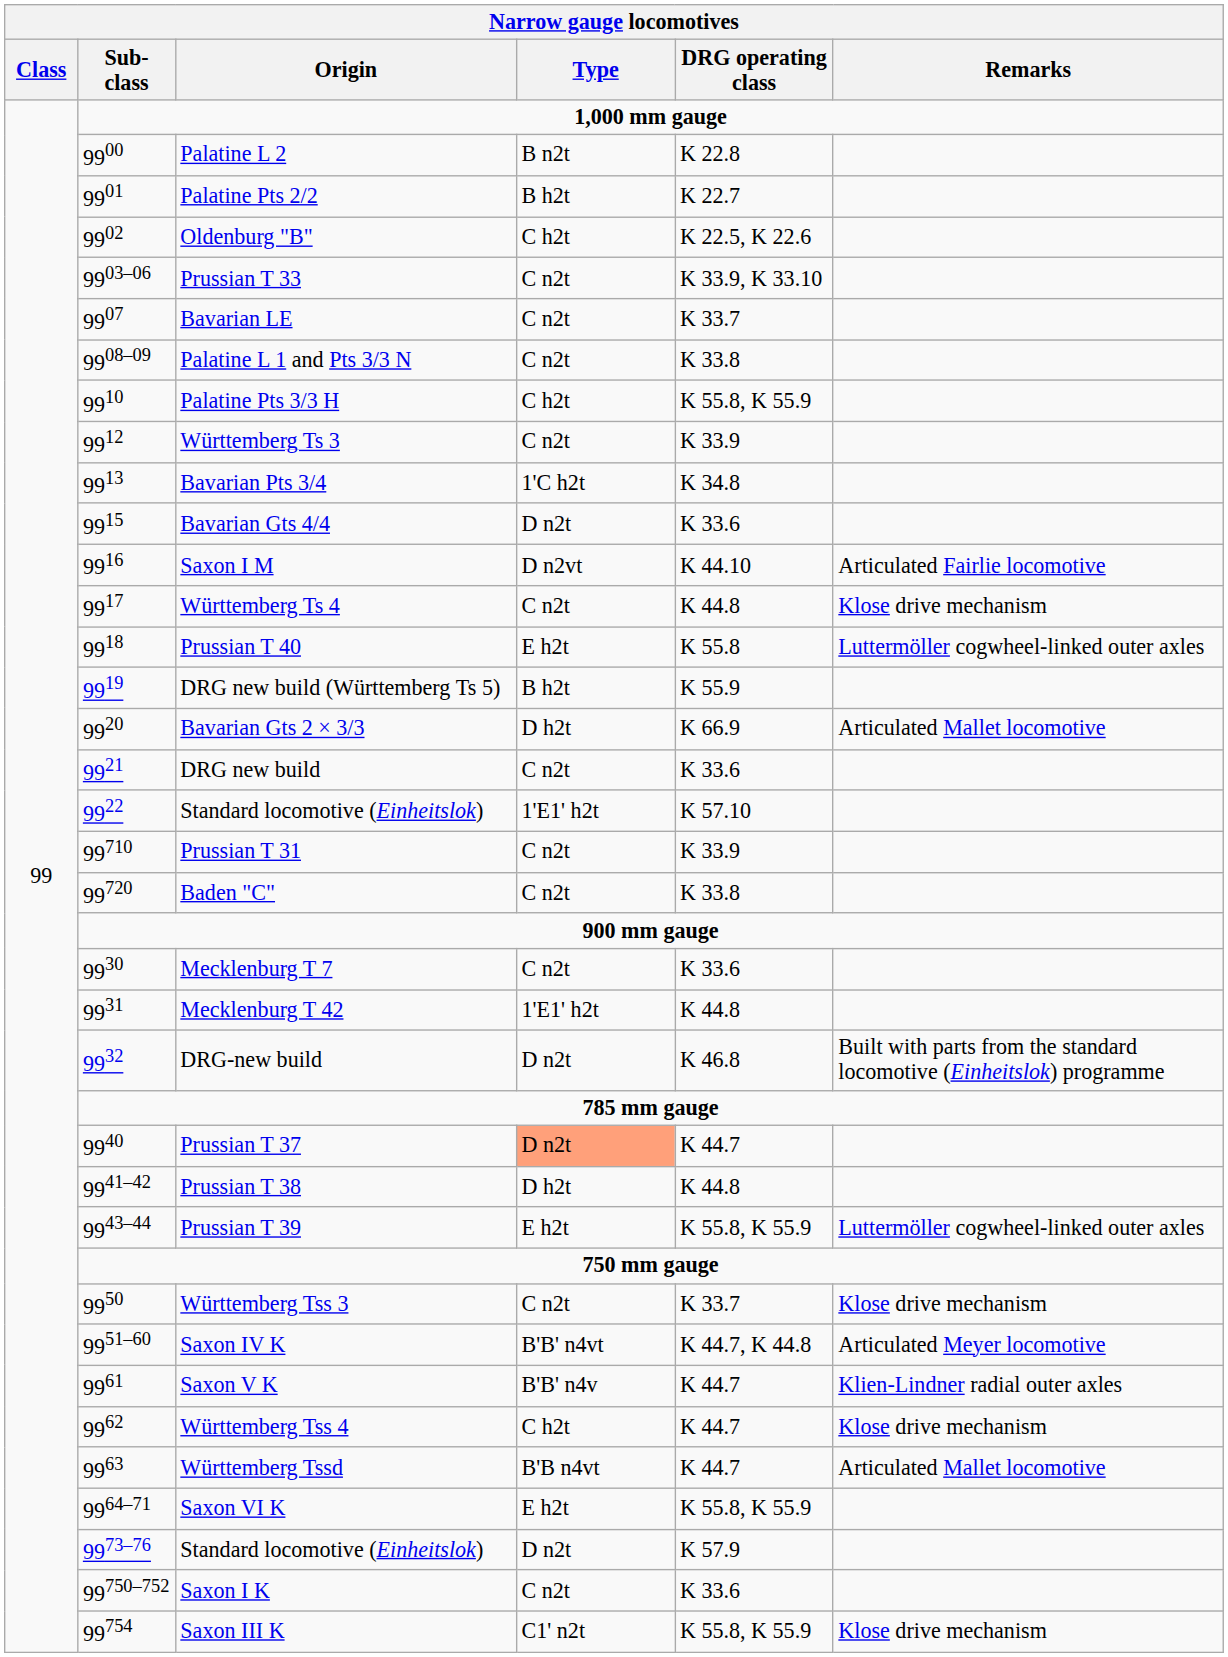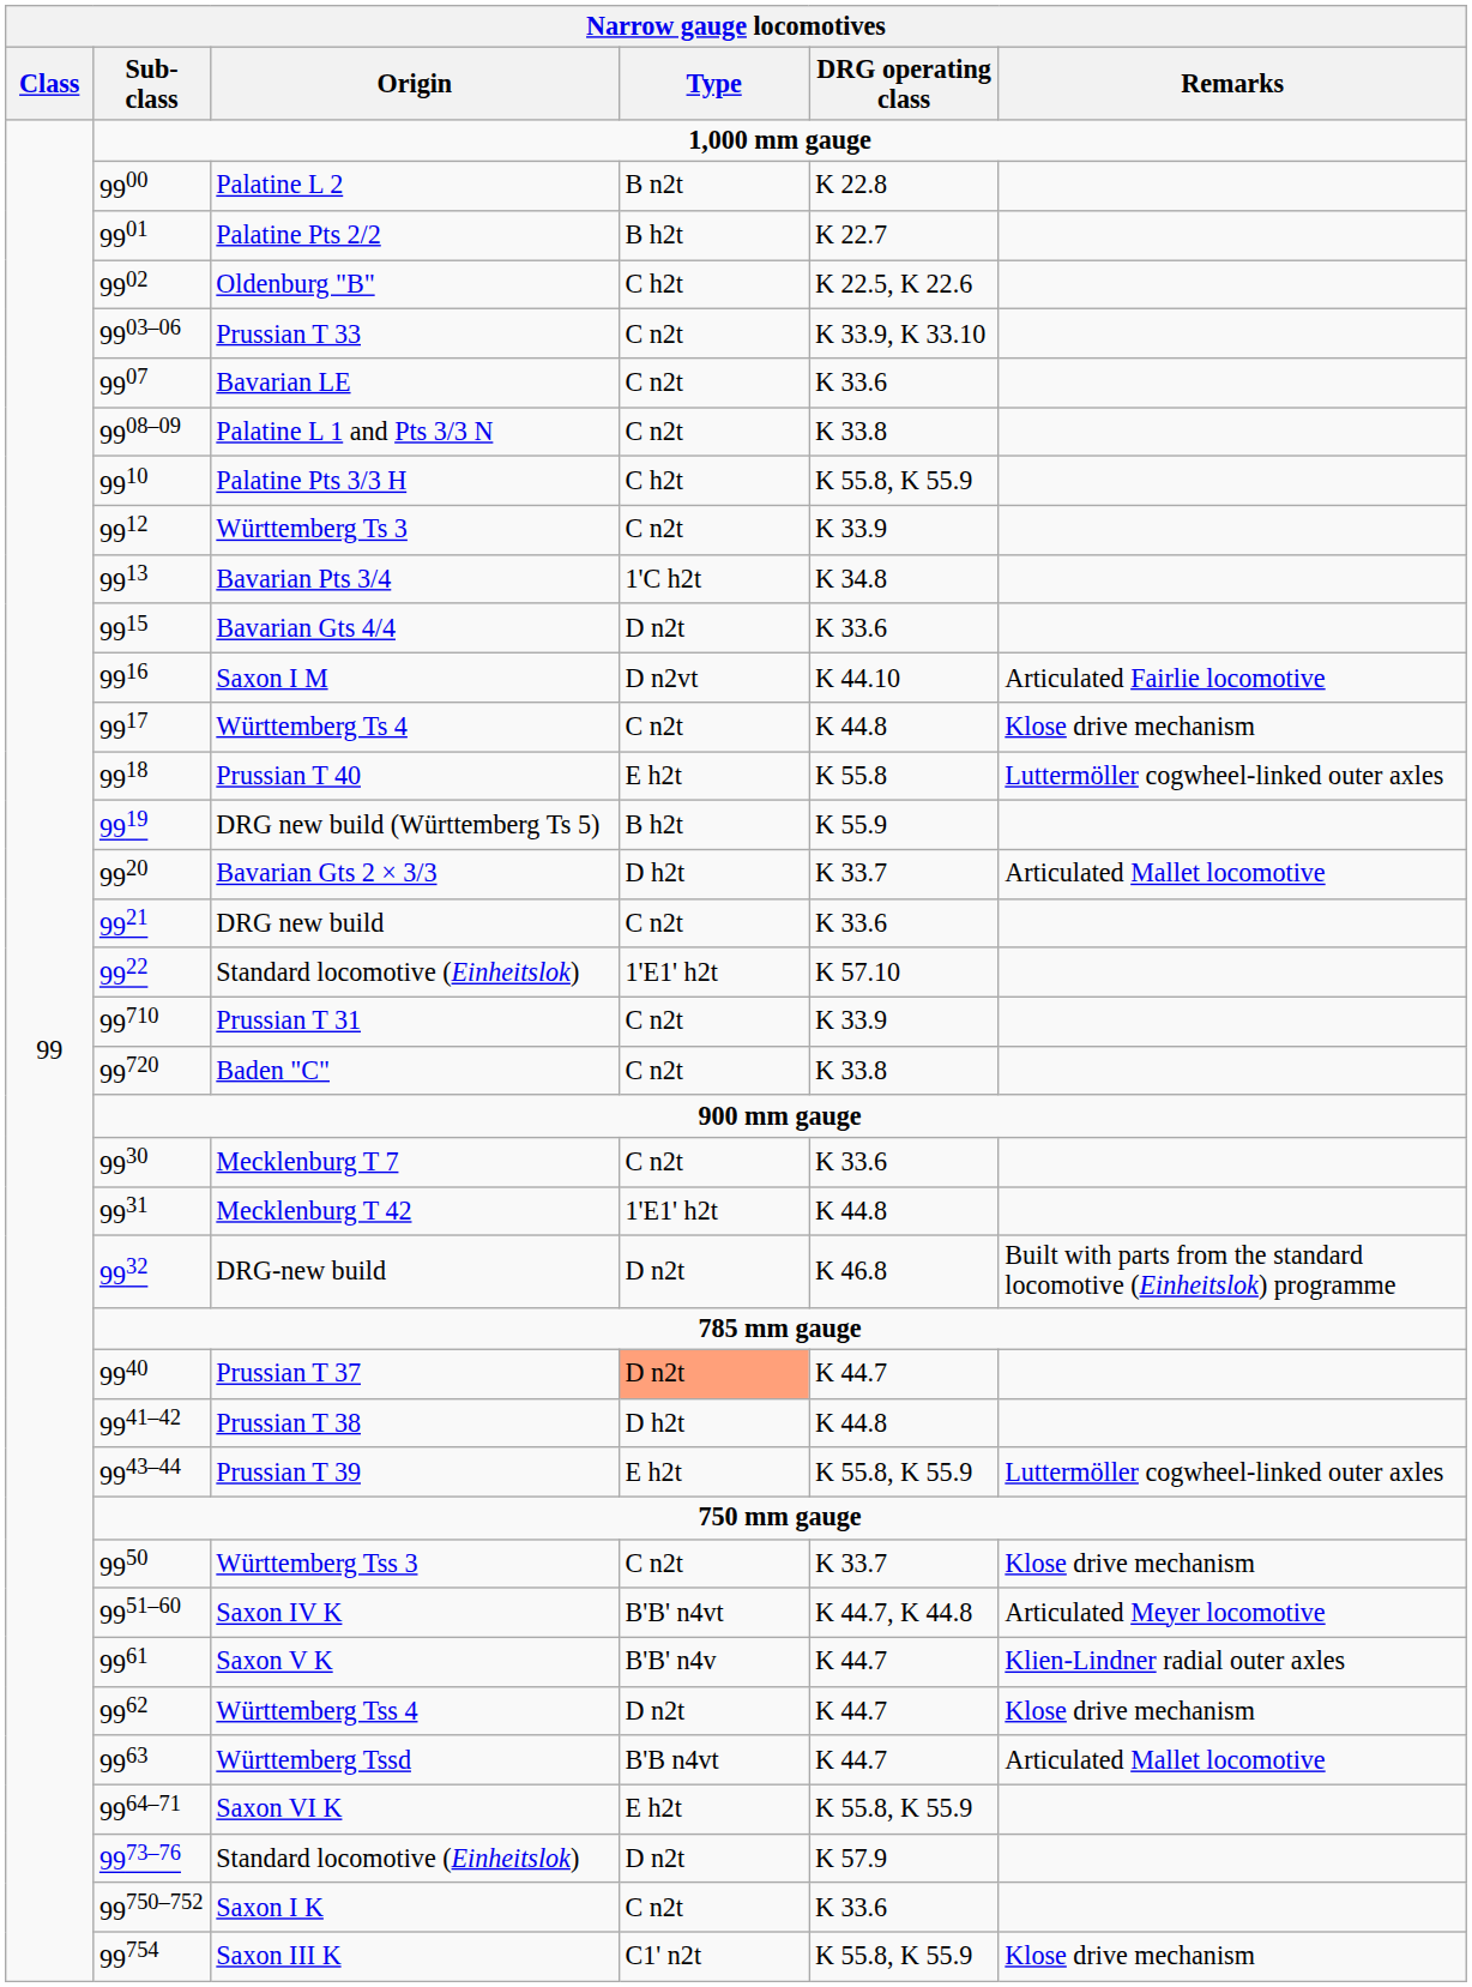 <table class="wikitable" width="100%">
 <tr>
 <th colspan="6"><a href='#'>Narrow gauge</a> locomotives</th>
 </tr>
 <tr>
 <th width="6%"><a href='#'>Class</a></th>
 <th width="8%">Sub-class</th>
 <th width="28%">Origin</th>
 <th width="13%"><a href='#'>Type</a></th>
 <th width="13%">DRG operating class</th>
 <th width="32%">Remarks</th>
 </tr>
 <tr>
 <td rowspan="38" align="center">99</td>
 <td colspan="5" align="center"><strong>1,000 mm gauge</strong></td>
 </tr>
 <tr>
 <td>99<sup>00</sup></td>
 <td><a href='#'>Palatine L 2</a></td>
 <td>B n2t</td>
 <td>K 22.8</td>
 <td></td>
 </tr>
 <tr>
 <td>99<sup>01</sup></td>
 <td><a href='#'>Palatine Pts 2/2</a></td>
 <td>B h2t</td>
 <td>K 22.7</td>
 <td></td>
 </tr>
 <tr>
 <td>99<sup>02</sup></td>
 <td><a href='#'>Oldenburg "B"</a></td>
 <td>C h2t</td>
 <td>K 22.5, K 22.6</td>
 <td></td>
 </tr>
 <tr>
 <td>99<sup>03–06</sup></td>
 <td><a href='#'>Prussian T 33</a></td>
 <td>C n2t</td>
 <td>K 33.9, K 33.10</td>
 <td></td>
 </tr>
 <tr>
 <td>99<sup>07</sup></td>
 <td><a href='#'>Bavarian LE</a></td>
 <td>C n2t</td>
-<td>K 33.7</td>
+<td>K 33.6</td>
 <td></td>
 </tr>
 <tr>
 <td>99<sup>08–09</sup></td>
 <td><a href='#'>Palatine L 1</a> and <a href='#'>Pts 3/3 N</a></td>
 <td>C n2t</td>
 <td>K 33.8</td>
 <td></td>
 </tr>
 <tr>
 <td>99<sup>10</sup></td>
 <td><a href='#'>Palatine Pts 3/3 H</a></td>
 <td>C h2t</td>
 <td>K 55.8, K 55.9</td>
 <td></td>
 </tr>
 <tr>
 <td>99<sup>12</sup></td>
 <td><a href='#'>Württemberg Ts 3</a></td>
 <td>C n2t</td>
 <td>K 33.9</td>
 <td></td>
 </tr>
 <tr>
 <td>99<sup>13</sup></td>
 <td><a href='#'>Bavarian Pts 3/4</a></td>
 <td>1'C h2t</td>
 <td>K 34.8</td>
 <td></td>
 </tr>
 <tr>
 <td>99<sup>15</sup></td>
 <td><a href='#'>Bavarian Gts 4/4</a></td>
 <td>D n2t</td>
 <td>K 33.6</td>
 <td></td>
 </tr>
 <tr>
 <td>99<sup>16</sup></td>
 <td><a href='#'>Saxon I M</a></td>
 <td>D n2vt</td>
 <td>K 44.10</td>
 <td>Articulated <a href='#'>Fairlie locomotive</a></td>
 </tr>
 <tr>
 <td>99<sup>17</sup></td>
 <td><a href='#'>Württemberg Ts 4</a></td>
 <td>C n2t</td>
 <td>K 44.8</td>
 <td><a href='#'>Klose</a> drive mechanism</td>
 </tr>
 <tr>
 <td>99<sup>18</sup></td>
 <td><a href='#'>Prussian T 40</a></td>
 <td>E h2t</td>
 <td>K 55.8</td>
 <td><a href='#'>Luttermöller</a> cogwheel-linked outer axles</td>
 </tr>
 <tr>
 <td><a href='#'>99<sup>19</sup></a></td>
 <td>DRG new build (Württemberg Ts 5)</td>
 <td>B h2t</td>
 <td>K 55.9</td>
 <td></td>
 </tr>
 <tr>
 <td>99<sup>20</sup></td>
 <td><a href='#'>Bavarian Gts 2 × 3/3</a></td>
 <td>D h2t</td>
-<td>K 66.9</td>
+<td>K 33.7</td>
 <td>Articulated <a href='#'>Mallet locomotive</a></td>
 </tr>
 <tr>
 <td><a href='#'>99<sup>21</sup></a></td>
 <td>DRG new build</td>
 <td>C n2t</td>
 <td>K 33.6</td>
 <td></td>
 </tr>
 <tr>
 <td><a href='#'>99<sup>22</sup></a></td>
 <td>Standard locomotive (<a href='#'><em>Einheitslok</em></a>)</td>
 <td>1'E1' h2t</td>
 <td>K 57.10</td>
 <td></td>
 </tr>
 <tr>
 <td>99<sup>710</sup></td>
 <td><a href='#'>Prussian T 31</a></td>
 <td>C n2t</td>
 <td>K 33.9</td>
 <td></td>
 </tr>
 <tr>
 <td>99<sup>720</sup></td>
 <td><a href='#'>Baden "C"</a></td>
 <td>C n2t</td>
 <td>K 33.8</td>
 <td></td>
 </tr>
 <tr>
 <td colspan="5" align="center"><strong>900 mm gauge</strong></td>
 </tr>
 <tr>
 <td>99<sup>30</sup></td>
 <td><a href='#'>Mecklenburg T 7</a></td>
 <td>C n2t</td>
 <td>K 33.6</td>
 <td></td>
 </tr>
 <tr>
 <td>99<sup>31</sup></td>
 <td><a href='#'>Mecklenburg T 42</a></td>
 <td>1'E1' h2t</td>
 <td>K 44.8</td>
 <td></td>
 </tr>
 <tr>
 <td><a href='#'>99<sup>32</sup></a></td>
 <td>DRG-new build</td>
 <td>D n2t</td>
 <td>K 46.8</td>
 <td>Built with parts from the standard locomotive (<em><a href='#'>Einheitslok</a></em>) programme</td>
 </tr>
 <tr>
 <td colspan="5" align="center"><strong>785 mm gauge</strong></td>
 </tr>
 <tr>
 <td>99<sup>40</sup></td>
 <td><a href='#'>Prussian T 37</a></td>
 <td style="background: lightsalmon;">D n2t</td>
 <td>K 44.7</td>
 <td></td>
 </tr>
 <tr>
 <td>99<sup>41–42</sup></td>
 <td><a href='#'>Prussian T 38</a></td>
 <td>D h2t</td>
 <td>K 44.8</td>
 <td></td>
 </tr>
 <tr>
 <td>99<sup>43–44</sup></td>
 <td><a href='#'>Prussian T 39</a></td>
 <td>E h2t</td>
 <td>K 55.8, K 55.9</td>
 <td><a href='#'>Luttermöller</a> cogwheel-linked outer axles</td>
 </tr>
 <tr>
 <td colspan="5" align="center"><strong>750 mm gauge</strong></td>
 </tr>
 <tr>
 <td>99<sup>50</sup></td>
 <td><a href='#'>Württemberg Tss 3</a></td>
 <td>C n2t</td>
 <td>K 33.7</td>
 <td><a href='#'>Klose</a> drive mechanism</td>
 </tr>
 <tr>
 <td>99<sup>51–60</sup></td>
 <td><a href='#'>Saxon IV K</a></td>
 <td>B'B' n4vt</td>
 <td>K 44.7, K 44.8</td>
 <td>Articulated <a href='#'>Meyer locomotive</a></td>
 </tr>
 <tr>
 <td>99<sup>61</sup></td>
 <td><a href='#'>Saxon V K</a></td>
 <td>B'B' n4v</td>
 <td>K 44.7</td>
 <td><a href='#'>Klien-Lindner</a> radial outer axles</td>
 </tr>
 <tr>
 <td>99<sup>62</sup></td>
 <td><a href='#'>Württemberg Tss 4</a></td>
-<td>C h2t</td>
+<td>D n2t</td>
 <td>K 44.7</td>
 <td><a href='#'>Klose</a> drive mechanism</td>
 </tr>
 <tr>
 <td>99<sup>63</sup></td>
 <td><a href='#'>Württemberg Tssd</a></td>
 <td>B'B n4vt</td>
 <td>K 44.7</td>
 <td>Articulated <a href='#'>Mallet locomotive</a></td>
 </tr>
 <tr>
 <td>99<sup>64–71</sup></td>
 <td><a href='#'>Saxon VI K</a></td>
 <td>E h2t</td>
 <td>K 55.8, K 55.9</td>
 <td></td>
 </tr>
 <tr>
 <td><a href='#'>99<sup>73–76</sup></a></td>
 <td>Standard locomotive (<a href='#'><em>Einheitslok</em></a>)</td>
 <td>D n2t</td>
 <td>K 57.9</td>
 <td></td>
 </tr>
 <tr>
 <td>99<sup>750–752</sup></td>
 <td><a href='#'>Saxon I K</a></td>
 <td>C n2t</td>
 <td>K 33.6</td>
 <td></td>
 </tr>
 <tr>
 <td>99<sup>754</sup></td>
 <td><a href='#'>Saxon III K</a></td>
 <td>C1' n2t</td>
 <td>K 55.8, K 55.9</td>
 <td><a href='#'>Klose</a> drive mechanism</td>
 </tr>
 </table>
